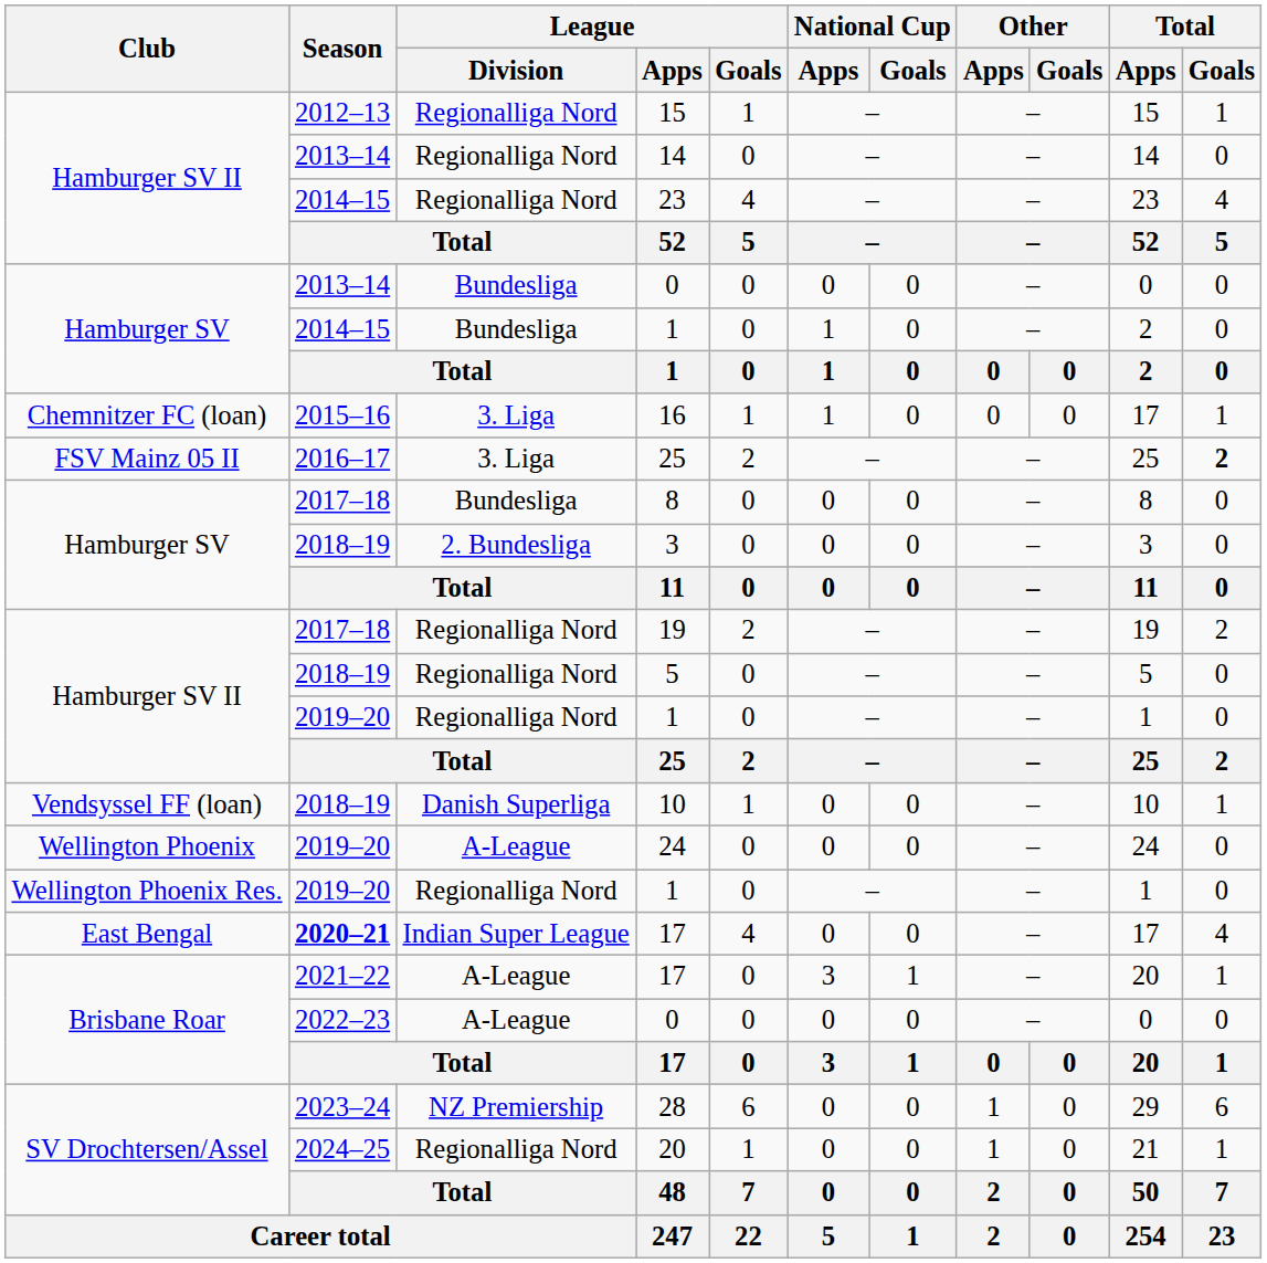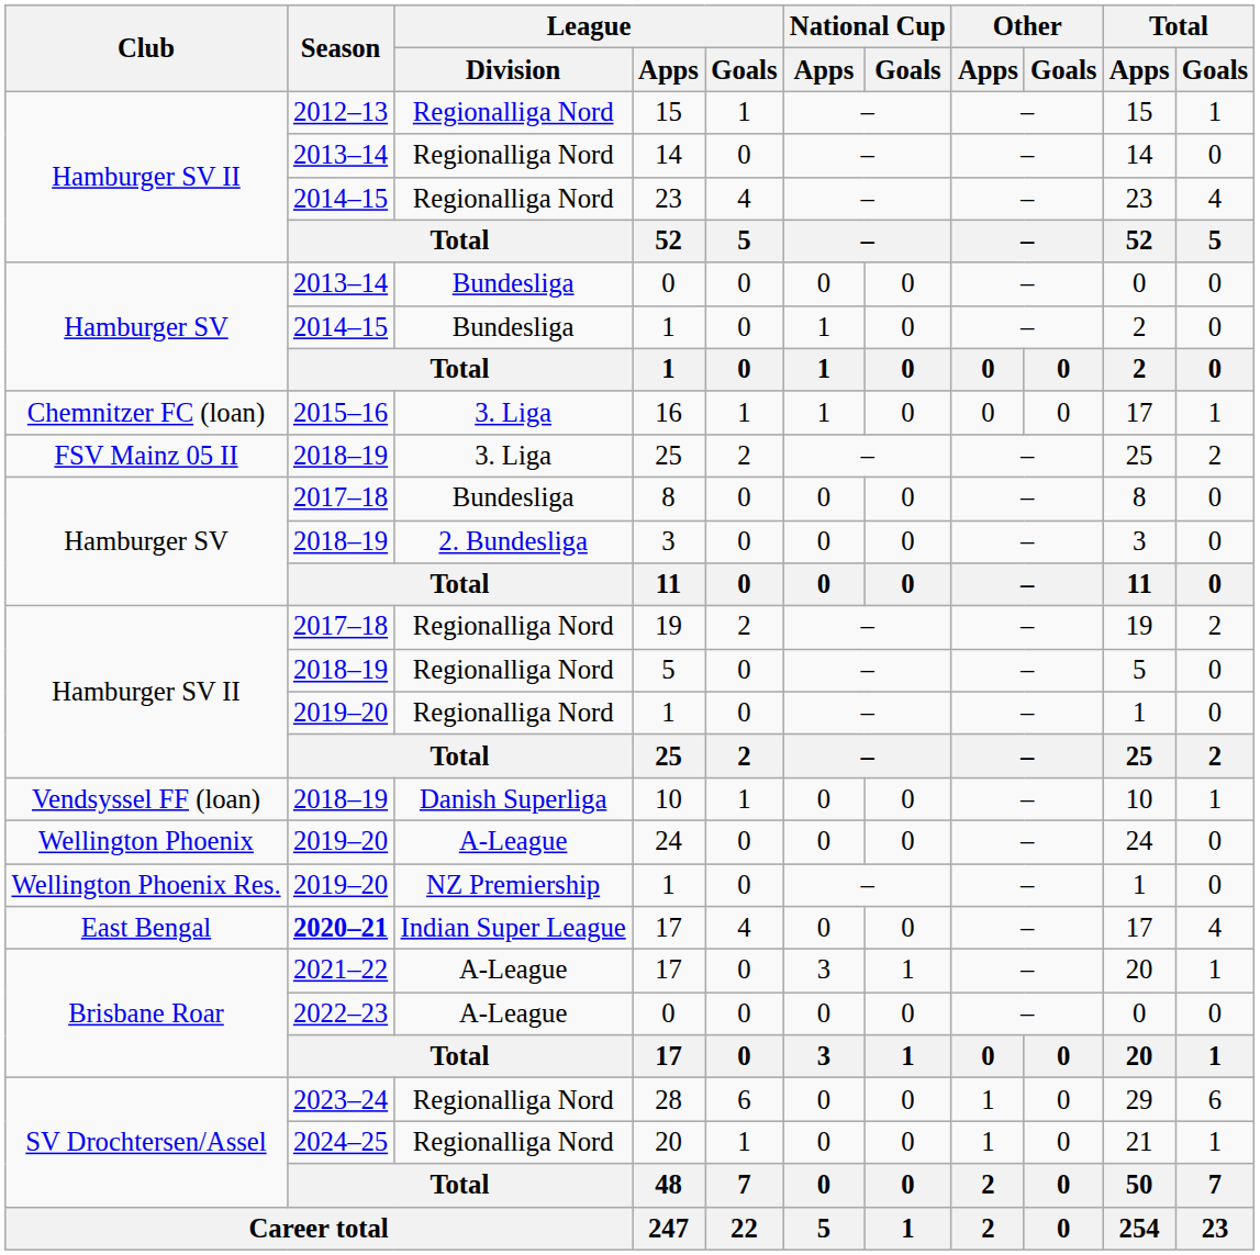 <table class=wikitable style="text-align: center;size;">
 <tr>
 <th rowspan=2>Club</th>
 <th rowspan=2>Season</th>
 <th colspan=3>League</th>
 <th colspan=2>National Cup</th>
 <th colspan=2>Other</th>
 <th colspan=2>Total</th>
 </tr>
 <tr>
 <th>Division</th>
 <th>Apps</th>
 <th>Goals</th>
 <th>Apps</th>
 <th>Goals</th>
 <th>Apps</th>
 <th>Goals</th>
 <th>Apps</th>
 <th>Goals</th>
 </tr>
 <tr>
 <td rowspan=4><a href='#'>Hamburger SV II</a></td>
 <td><a href='#'>2012–13</a></td>
 <td><a href='#'>Regionalliga Nord</a></td>
 <td>15</td>
 <td>1</td>
 <td colspan=2>–</td>
 <td colspan=2>–</td>
 <td>15</td>
 <td>1</td>
 </tr>
 <tr>
 <td><a href='#'>2013–14</a></td>
 <td>Regionalliga Nord</td>
 <td>14</td>
 <td>0</td>
 <td colspan=2>–</td>
 <td colspan=2>–</td>
 <td>14</td>
 <td>0</td>
 </tr>
 <tr>
 <td><a href='#'>2014–15</a></td>
 <td>Regionalliga Nord</td>
 <td>23</td>
 <td>4</td>
 <td colspan=2>–</td>
 <td colspan=2>–</td>
 <td>23</td>
 <td>4</td>
 </tr>
 <tr>
 <th colspan=2>Total</th>
 <th>52</th>
 <th>5</th>
 <th colspan=2>–</th>
 <th colspan=2>–</th>
 <th>52</th>
 <th>5</th>
 </tr>
 <tr>
 <td rowspan=3><a href='#'>Hamburger SV</a></td>
 <td><a href='#'>2013–14</a></td>
 <td><a href='#'>Bundesliga</a></td>
 <td>0</td>
 <td>0</td>
 <td>0</td>
 <td>0</td>
 <td colspan=2>–</td>
 <td>0</td>
 <td>0</td>
 </tr>
 <tr>
 <td><a href='#'>2014–15</a></td>
 <td>Bundesliga</td>
 <td>1</td>
 <td>0</td>
 <td>1</td>
 <td>0</td>
 <td colspan=2>–</td>
 <td>2</td>
 <td>0</td>
 </tr>
 <tr>
 <th colspan=2>Total</th>
 <th>1</th>
 <th>0</th>
 <th>1</th>
 <th>0</th>
 <th>0</th>
 <th>0</th>
 <th>2</th>
 <th>0</th>
 </tr>
 <tr>
 <td><a href='#'>Chemnitzer FC</a> (loan)</td>
 <td><a href='#'>2015–16</a></td>
 <td><a href='#'>3. Liga</a></td>
 <td>16</td>
 <td>1</td>
 <td>1</td>
 <td>0</td>
 <td>0</td>
 <td>0</td>
 <td>17</td>
 <td>1</td>
 </tr>
 <tr>
 <td><a href='#'>FSV Mainz 05 II</a></td>
-<td><a href='#'>2016–17</a></td>
+<td><a href='#'>2018–19</a></td>
 <td>3. Liga</td>
 <td>25</td>
 <td>2</td>
 <td colspan=2>–</td>
 <td colspan=2>–</td>
 <td>25</td>
-<td><strong>2</strong></td>
+<td>2</td>
 </tr>
 <tr>
 <td rowspan=3>Hamburger SV</td>
 <td><a href='#'>2017–18</a></td>
 <td>Bundesliga</td>
 <td>8</td>
 <td>0</td>
 <td>0</td>
 <td>0</td>
 <td colspan=2>–</td>
 <td>8</td>
 <td>0</td>
 </tr>
 <tr>
 <td><a href='#'>2018–19</a></td>
 <td><a href='#'>2. Bundesliga</a></td>
 <td>3</td>
 <td>0</td>
 <td>0</td>
 <td>0</td>
 <td colspan=2>–</td>
 <td>3</td>
 <td>0</td>
 </tr>
 <tr>
 <th colspan=2>Total</th>
 <th>11</th>
 <th>0</th>
 <th>0</th>
 <th>0</th>
 <th colspan=2>–</th>
 <th>11</th>
 <th>0</th>
 </tr>
 <tr>
 <td rowspan=4>Hamburger SV II</td>
 <td><a href='#'>2017–18</a></td>
 <td>Regionalliga Nord</td>
 <td>19</td>
 <td>2</td>
 <td colspan=2>–</td>
 <td colspan=2>–</td>
 <td>19</td>
 <td>2</td>
 </tr>
 <tr>
 <td><a href='#'>2018–19</a></td>
 <td>Regionalliga Nord</td>
 <td>5</td>
 <td>0</td>
 <td colspan=2>–</td>
 <td colspan=2>–</td>
 <td>5</td>
 <td>0</td>
 </tr>
 <tr>
 <td><a href='#'>2019–20</a></td>
 <td>Regionalliga Nord</td>
 <td>1</td>
 <td>0</td>
 <td colspan=2>–</td>
 <td colspan=2>–</td>
 <td>1</td>
 <td>0</td>
 </tr>
 <tr>
 <th colspan=2>Total</th>
 <th>25</th>
 <th>2</th>
 <th colspan=2>–</th>
 <th colspan=2>–</th>
 <th>25</th>
 <th>2</th>
 </tr>
 <tr>
 <td><a href='#'>Vendsyssel FF</a> (loan)</td>
 <td><a href='#'>2018–19</a></td>
 <td><a href='#'>Danish Superliga</a></td>
 <td>10</td>
 <td>1</td>
 <td>0</td>
 <td>0</td>
 <td colspan=2>–</td>
 <td>10</td>
 <td>1</td>
 </tr>
 <tr>
 <td rowspan="1"><a href='#'>Wellington Phoenix</a></td>
 <td><a href='#'>2019–20</a></td>
 <td rowspan="1"><a href='#'>A-League</a></td>
 <td>24</td>
 <td>0</td>
 <td>0</td>
 <td>0</td>
 <td colspan="2">–</td>
 <td>24</td>
 <td>0</td>
 </tr>
 <tr>
 <td><a href='#'>Wellington Phoenix Res.</a></td>
 <td><a href='#'>2019–20</a></td>
-<td>Regionalliga Nord</td>
+<td><a href='#'>NZ Premiership</a></td>
 <td>1</td>
 <td>0</td>
 <td colspan="2">–</td>
 <td colspan="2">–</td>
 <td>1</td>
 <td>0</td>
 </tr>
 <tr>
 <td rowspan="1"><a href='#'>East Bengal</a></td>
 <td><strong><a href='#'>2020–21</a></strong></td>
 <td rowspan="1"><a href='#'>Indian Super League</a></td>
 <td>17</td>
 <td>4</td>
 <td>0</td>
 <td>0</td>
 <td colspan="2">–</td>
 <td>17</td>
 <td>4</td>
 </tr>
 <tr>
 <td rowspan="3"><a href='#'>Brisbane Roar</a></td>
 <td><a href='#'>2021–22</a></td>
 <td>A-League</td>
 <td>17</td>
 <td>0</td>
 <td>3</td>
 <td>1</td>
 <td colspan="2">–</td>
 <td>20</td>
 <td>1</td>
 </tr>
 <tr>
 <td><a href='#'>2022–23</a></td>
 <td>A-League</td>
 <td>0</td>
 <td>0</td>
 <td>0</td>
 <td>0</td>
 <td colspan="2">–</td>
 <td>0</td>
 <td>0</td>
 </tr>
 <tr>
 <th colspan=2>Total</th>
 <th>17</th>
 <th>0</th>
 <th>3</th>
 <th>1</th>
 <th>0</th>
 <th>0</th>
 <th>20</th>
 <th>1</th>
 </tr>
 <tr>
 <td rowspan=3><a href='#'>SV Drochtersen/Assel</a></td>
 <td><a href='#'>2023–24</a></td>
-<td><a href='#'>NZ Premiership</a></td>
+<td>Regionalliga Nord</td>
 <td>28</td>
 <td>6</td>
 <td>0</td>
 <td>0</td>
 <td>1</td>
 <td>0</td>
 <td>29</td>
 <td>6</td>
 </tr>
 <tr>
 <td><a href='#'>2024–25</a></td>
 <td>Regionalliga Nord</td>
 <td>20</td>
 <td>1</td>
 <td>0</td>
 <td>0</td>
 <td>1</td>
 <td>0</td>
 <td>21</td>
 <td>1</td>
 </tr>
 <tr>
 <th colspan=2>Total</th>
 <th>48</th>
 <th>7</th>
 <th>0</th>
 <th>0</th>
 <th>2</th>
 <th>0</th>
 <th>50</th>
 <th>7</th>
 </tr>
 <tr>
 <th colspan="3">Career total</th>
 <th>247</th>
 <th>22</th>
 <th>5</th>
 <th>1</th>
 <th>2</th>
 <th>0</th>
 <th>254</th>
 <th>23</th>
 </tr>
 </table>
